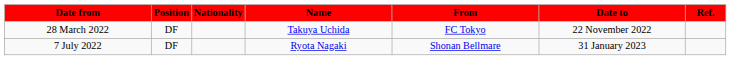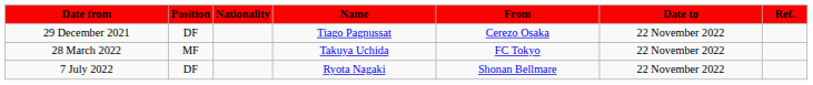 <table class="wikitable" style="text-align:center; font-size:90%; ">
 <tr>
 <th style="background:#FF0000; color:#000000; width:200px;">Date from</th>
 <th style="background:#FF0000; color:#000000; width:50px;">Position</th>
 <th style="background:#FF0000; color:#000000; width:50px;">Nationality</th>
 <th style="background:#FF0000; color:#000000; width:200px;">Name</th>
 <th style="background:#FF0000; color:#000000; width:200px;">From</th>
 <th style="background:#FF0000; color:#000000; width:200px;">Date to</th>
 <th style="background:#FF0000; color:#000000; width:50px;">Ref.</th>
 </tr>
 <tr>
+<td>29 December 2021</td>
+<td>DF</td>
+<td></td>
+<td><a href='#'>Tiago Pagnussat</a></td>
+<td><a href='#'>Cerezo Osaka</a></td>
+<td>22 November 2022</td>
+<td></td>
+</tr>
+<tr>
 <td>28 March 2022</td>
-<td>DF</td>
+<td>MF</td>
 <td></td>
 <td><a href='#'>Takuya Uchida</a></td>
 <td><a href='#'>FC Tokyo</a></td>
 <td>22 November 2022</td>
 <td></td>
 </tr>
 <tr>
 <td>7 July 2022</td>
 <td>DF</td>
 <td></td>
 <td><a href='#'>Ryota Nagaki</a></td>
 <td><a href='#'>Shonan Bellmare</a></td>
-<td>31 January 2023</td>
+<td>22 November 2022</td>
 <td></td>
 </tr>
 </table>
